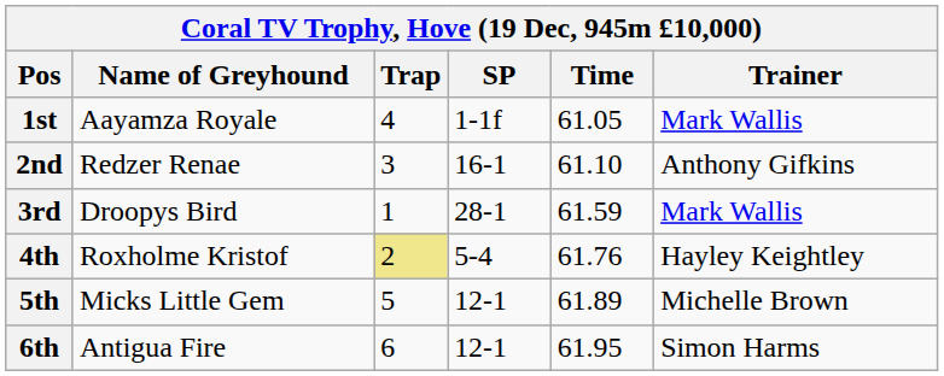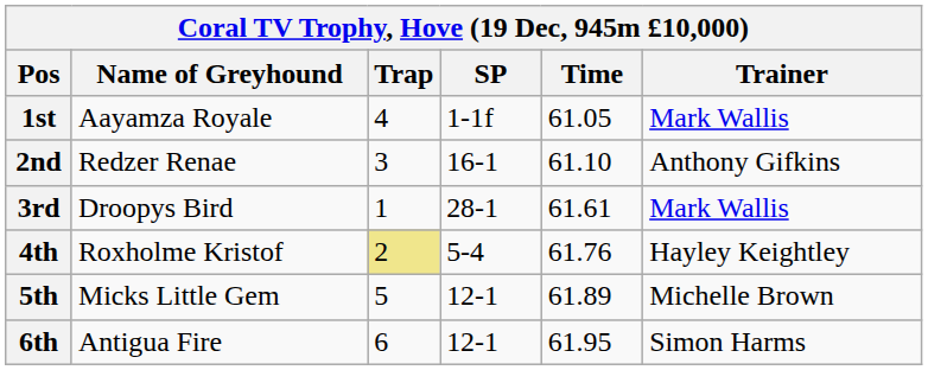 <table class="wikitable">
 <tr>
 <th colspan="6"><a href='#'>Coral TV Trophy</a>, <a href='#'>Hove</a> (19 Dec, 945m £10,000)</th>
 </tr>
 <tr>
 <th width=30>Pos</th>
 <th width=160>Name of Greyhound</th>
 <th width=30>Trap</th>
 <th width=50>SP</th>
 <th width=50>Time</th>
 <th width=150>Trainer</th>
 </tr>
 <tr>
 <th>1st</th>
 <td>Aayamza Royale</td>
 <td>4</td>
 <td>1-1f</td>
 <td>61.05</td>
 <td><a href='#'>Mark Wallis</a></td>
 </tr>
 <tr>
 <th>2nd</th>
 <td>Redzer Renae</td>
 <td>3</td>
 <td>16-1</td>
 <td>61.10</td>
 <td>Anthony Gifkins</td>
 </tr>
 <tr>
 <th>3rd</th>
 <td>Droopys Bird</td>
 <td>1</td>
 <td>28-1</td>
-<td>61.59</td>
+<td>61.61</td>
 <td><a href='#'>Mark Wallis</a></td>
 </tr>
 <tr>
 <th>4th</th>
 <td>Roxholme Kristof</td>
 <td style="background: khaki;">2</td>
 <td>5-4</td>
 <td>61.76</td>
 <td>Hayley Keightley</td>
 </tr>
 <tr>
 <th>5th</th>
 <td>Micks Little Gem</td>
 <td>5</td>
 <td>12-1</td>
 <td>61.89</td>
 <td>Michelle Brown</td>
 </tr>
 <tr>
 <th>6th</th>
 <td>Antigua Fire</td>
 <td>6</td>
 <td>12-1</td>
 <td>61.95</td>
 <td>Simon Harms</td>
 </tr>
 </table>
